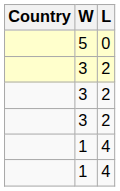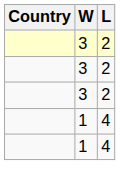 <table class="wikitable">
 <tr>
 <th>Country</th>
 <th>W</th>
 <th>L</th>
-</tr>
-<tr bgcolor="#ffffcc">
-<td></td>
-<td>5</td>
-<td>0</td>
 </tr>
 <tr bgcolor="#ffffcc">
 <td></td>
 <td>3</td>
 <td>2</td>
 </tr>
 <tr>
 <td></td>
 <td>3</td>
 <td>2</td>
 </tr>
 <tr>
 <td></td>
 <td>3</td>
 <td>2</td>
 </tr>
 <tr>
 <td></td>
 <td>1</td>
 <td>4</td>
 </tr>
 <tr>
 <td></td>
 <td>1</td>
 <td>4</td>
 </tr>
 </table>
